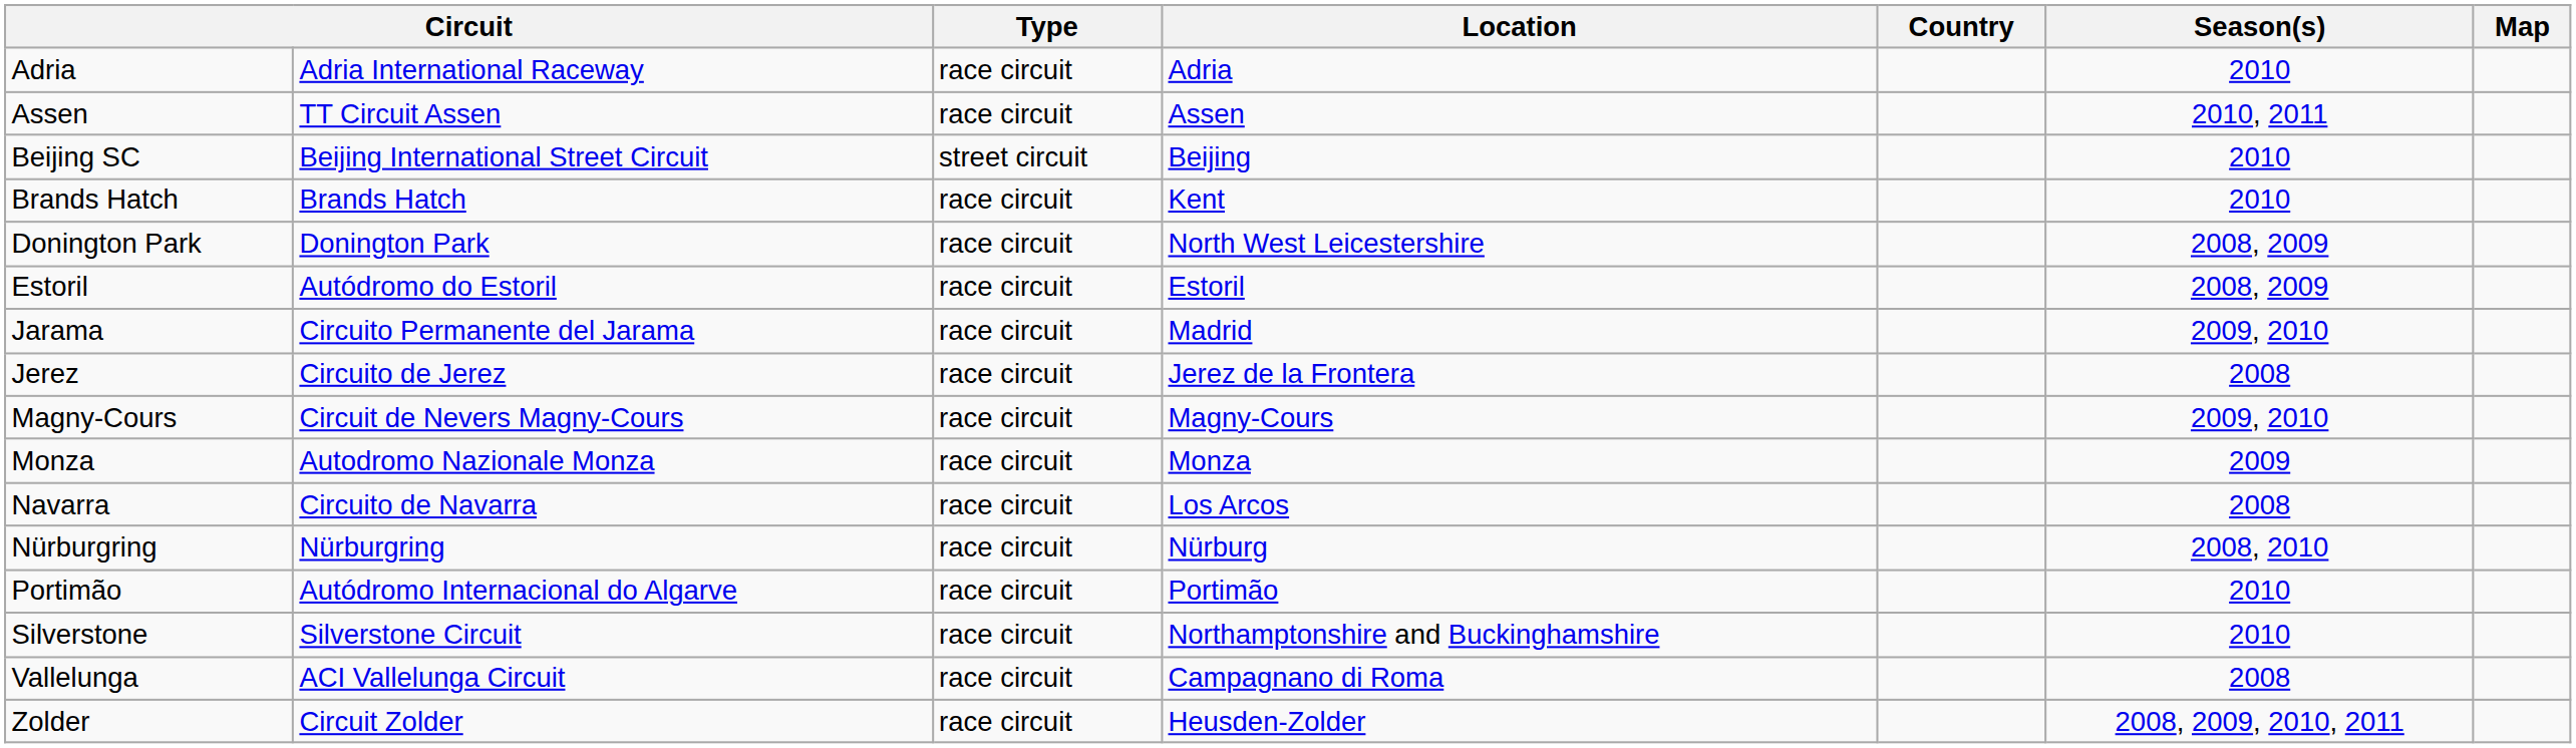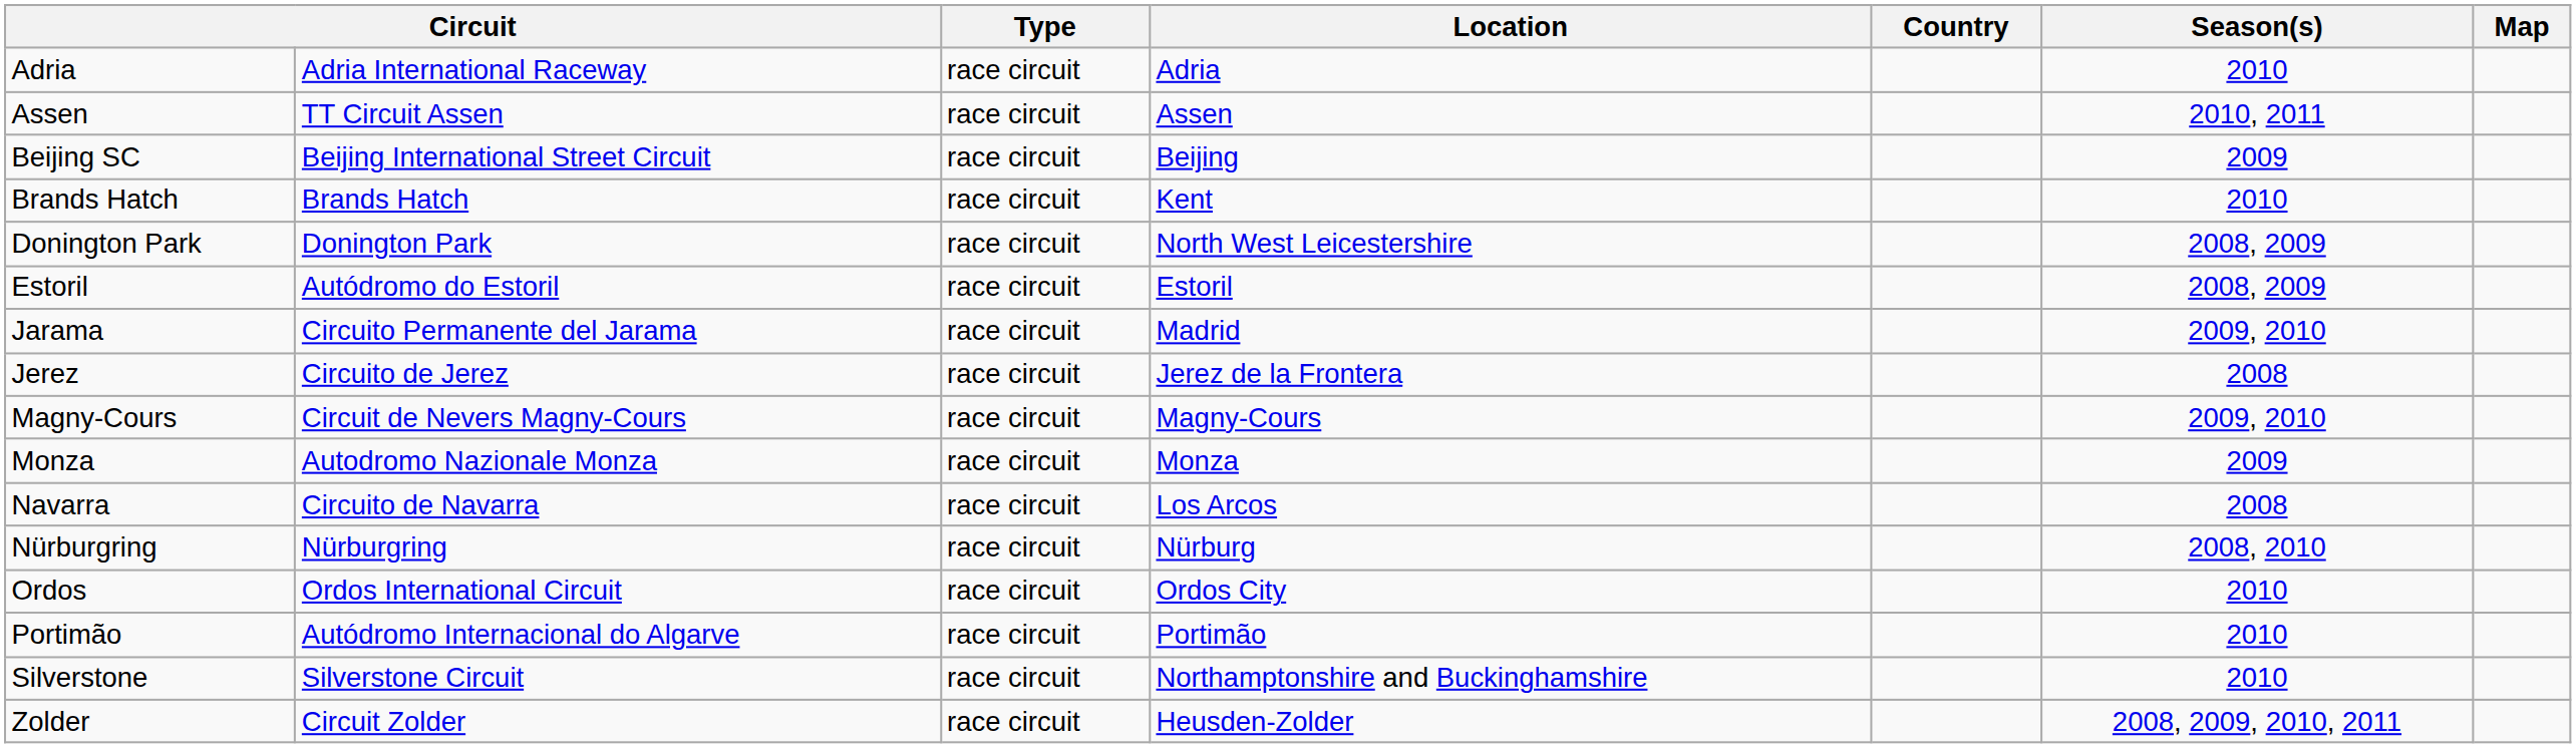 <table class="wikitable sortable" style="font-size: 85%" width="80%">
 <tr>
 <th colspan=2>Circuit</th>
 <th>Type</th>
 <th>Location</th>
 <th>Country</th>
 <th>Season(s)</th>
 <th>Map</th>
 </tr>
 <tr>
 <td>Adria</td>
 <td><a href='#'>Adria International Raceway</a></td>
 <td>race circuit</td>
 <td><a href='#'>Adria</a></td>
 <td></td>
 <td align="center"><a href='#'>2010</a></td>
 <td align="center"></td>
 </tr>
 <tr>
 <td>Assen</td>
 <td><a href='#'>TT Circuit Assen</a></td>
 <td>race circuit</td>
 <td><a href='#'>Assen</a></td>
 <td></td>
 <td align="center"><a href='#'>2010</a>, <a href='#'>2011</a></td>
 <td align="center"></td>
 </tr>
 <tr>
 <td>Beijing SC</td>
 <td><a href='#'>Beijing International Street Circuit</a></td>
-<td>street circuit</td>
+<td>race circuit</td>
 <td><a href='#'>Beijing</a></td>
 <td></td>
-<td align="center"><a href='#'>2010</a></td>
+<td align="center"><a href='#'>2009</a></td>
 <td align="center"></td>
 </tr>
 <tr>
 <td>Brands Hatch</td>
 <td><a href='#'>Brands Hatch</a></td>
 <td>race circuit</td>
 <td><a href='#'>Kent</a></td>
 <td></td>
 <td align="center"><a href='#'>2010</a></td>
 <td align="center"></td>
 </tr>
 <tr>
 <td>Donington Park</td>
 <td><a href='#'>Donington Park</a></td>
 <td>race circuit</td>
 <td><a href='#'>North West Leicestershire</a></td>
 <td></td>
 <td align="center"><a href='#'>2008</a>, <a href='#'>2009</a></td>
 <td align="center"></td>
 </tr>
 <tr>
 <td>Estoril</td>
 <td><a href='#'>Autódromo do Estoril</a></td>
 <td>race circuit</td>
 <td><a href='#'>Estoril</a></td>
 <td></td>
 <td align="center"><a href='#'>2008</a>, <a href='#'>2009</a></td>
 <td align="center"></td>
 </tr>
 <tr>
 <td>Jarama</td>
 <td><a href='#'>Circuito Permanente del Jarama</a></td>
 <td>race circuit</td>
 <td><a href='#'>Madrid</a></td>
 <td></td>
 <td align="center"><a href='#'>2009</a>, <a href='#'>2010</a></td>
 <td align="center"></td>
 </tr>
 <tr>
 <td>Jerez</td>
 <td><a href='#'>Circuito de Jerez</a></td>
 <td>race circuit</td>
 <td><a href='#'>Jerez de la Frontera</a></td>
 <td></td>
 <td align="center"><a href='#'>2008</a></td>
 <td align="center"></td>
 </tr>
 <tr>
 <td>Magny-Cours</td>
 <td><a href='#'>Circuit de Nevers Magny-Cours</a></td>
 <td>race circuit</td>
 <td><a href='#'>Magny-Cours</a></td>
 <td></td>
 <td align="center"><a href='#'>2009</a>, <a href='#'>2010</a></td>
 <td align="center"></td>
 </tr>
 <tr>
 <td>Monza</td>
 <td><a href='#'>Autodromo Nazionale Monza</a></td>
 <td>race circuit</td>
 <td><a href='#'>Monza</a></td>
 <td></td>
 <td align="center"><a href='#'>2009</a></td>
 <td align="center"></td>
 </tr>
 <tr>
 <td>Navarra</td>
 <td><a href='#'>Circuito de Navarra</a></td>
 <td>race circuit</td>
 <td><a href='#'>Los Arcos</a></td>
 <td></td>
 <td align="center"><a href='#'>2008</a></td>
 <td align="center"></td>
 </tr>
 <tr>
 <td>Nürburgring</td>
 <td><a href='#'>Nürburgring</a></td>
 <td>race circuit</td>
 <td><a href='#'>Nürburg</a></td>
 <td></td>
 <td align="center"><a href='#'>2008</a>, <a href='#'>2010</a></td>
 <td align="center"></td>
 </tr>
 <tr>
+<td>Ordos</td>
+<td><a href='#'>Ordos International Circuit</a></td>
+<td>race circuit</td>
+<td><a href='#'>Ordos City</a></td>
+<td></td>
+<td align="center"><a href='#'>2010</a></td>
+<td align="center"></td>
+</tr>
+<tr>
 <td>Portimão</td>
 <td><a href='#'>Autódromo Internacional do Algarve</a></td>
 <td>race circuit</td>
 <td><a href='#'>Portimão</a></td>
 <td></td>
 <td align="center"><a href='#'>2010</a></td>
 <td align="center"></td>
 </tr>
 <tr>
 <td>Silverstone</td>
 <td><a href='#'>Silverstone Circuit</a></td>
 <td>race circuit</td>
 <td><a href='#'>Northamptonshire</a> and <a href='#'>Buckinghamshire</a></td>
 <td></td>
 <td align="center"><a href='#'>2010</a></td>
 <td align="center"></td>
 </tr>
 <tr>
-<td>Vallelunga</td>
-<td><a href='#'>ACI Vallelunga Circuit</a></td>
-<td>race circuit</td>
-<td><a href='#'>Campagnano di Roma</a></td>
-<td></td>
-<td align="center"><a href='#'>2008</a></td>
-<td align="center"></td>
-</tr>
-<tr>
 <td>Zolder</td>
 <td><a href='#'>Circuit Zolder</a></td>
 <td>race circuit</td>
 <td><a href='#'>Heusden-Zolder</a></td>
 <td></td>
 <td align="center"><a href='#'>2008</a>, <a href='#'>2009</a>, <a href='#'>2010</a>, <a href='#'>2011</a></td>
 <td align="center"></td>
 </tr>
 </table>
